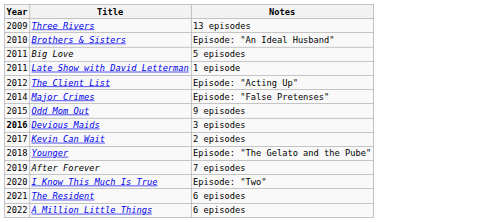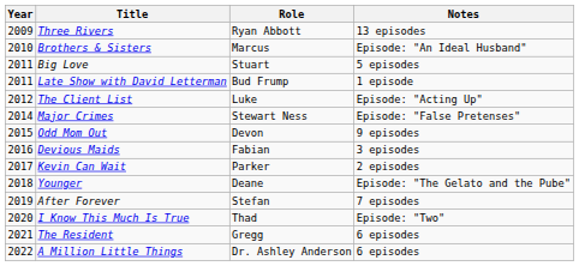 <table class="wikitable">
 <tr>
 <th>Year</th>
 <th>Title</th>
+<th>Role</th>
 <th>Notes</th>
 </tr>
 <tr>
 <td>2009</td>
 <td><em><a href='#'>Three Rivers</a></em></td>
+<td>Ryan Abbott</td>
 <td>13 episodes</td>
 </tr>
 <tr>
 <td>2010</td>
 <td><em><a href='#'>Brothers & Sisters</a></em></td>
+<td>Marcus</td>
 <td>Episode: "An Ideal Husband"</td>
 </tr>
 <tr>
 <td>2011</td>
 <td><em>Big Love</em></td>
+<td>Stuart</td>
 <td>5 episodes</td>
 </tr>
 <tr>
 <td>2011</td>
 <td><em><a href='#'>Late Show with David Letterman</a></em></td>
+<td>Bud Frump</td>
 <td>1 episode</td>
 </tr>
 <tr>
 <td>2012</td>
 <td><em><a href='#'>The Client List</a></em></td>
+<td>Luke</td>
 <td>Episode: "Acting Up"</td>
 </tr>
 <tr>
 <td>2014</td>
 <td><em><a href='#'>Major Crimes</a></em></td>
+<td>Stewart Ness</td>
 <td>Episode: "False Pretenses"</td>
 </tr>
 <tr>
 <td>2015</td>
 <td><em><a href='#'>Odd Mom Out</a></em></td>
+<td>Devon</td>
 <td>9 episodes</td>
 </tr>
 <tr>
-<td><strong>2016</strong></td>
+<td>2016</td>
 <td><em><a href='#'>Devious Maids</a></em></td>
+<td>Fabian</td>
 <td>3 episodes</td>
 </tr>
 <tr>
 <td>2017</td>
 <td><em><a href='#'>Kevin Can Wait</a></em></td>
+<td>Parker</td>
 <td>2 episodes</td>
 </tr>
 <tr>
 <td>2018</td>
 <td><em><a href='#'>Younger</a></em></td>
+<td>Deane</td>
 <td>Episode: "The Gelato and the Pube"</td>
 </tr>
 <tr>
 <td>2019</td>
 <td><em>After Forever</em></td>
+<td>Stefan</td>
 <td>7 episodes</td>
 </tr>
 <tr>
 <td>2020</td>
 <td><em><a href='#'>I Know This Much Is True</a></em></td>
+<td>Thad</td>
 <td>Episode: "Two"</td>
 </tr>
 <tr>
 <td>2021</td>
 <td><em><a href='#'>The Resident</a></em></td>
+<td>Gregg</td>
 <td>6 episodes</td>
 </tr>
 <tr>
 <td>2022</td>
 <td><em><a href='#'>A Million Little Things</a></em></td>
+<td>Dr. Ashley Anderson</td>
 <td>6 episodes</td>
 </tr>
 </table>
